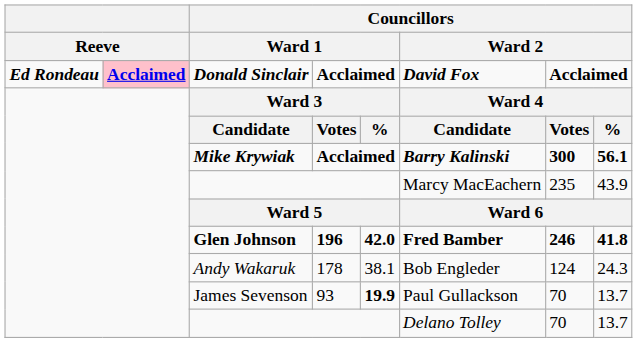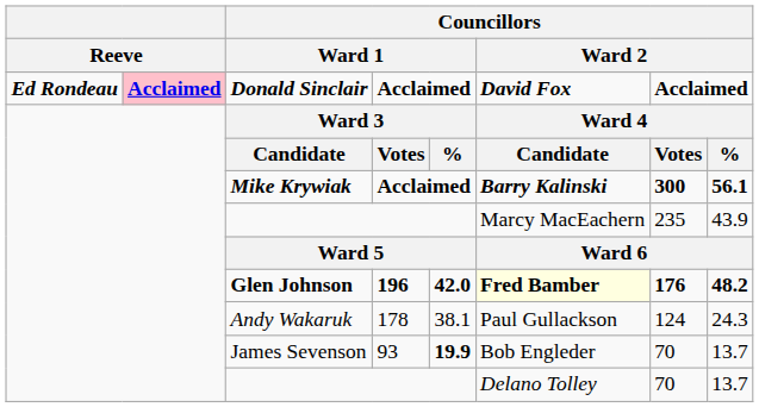 <table class="wikitable collapsible collapsed" align="right">
 <tr>
 <th colspan=2></th>
 <th colspan=6>Councillors</th>
 </tr>
 <tr>
 <th colspan=2>Reeve</th>
 <th colspan=3>Ward 1</th>
 <th colspan=3>Ward 2</th>
 </tr>
 <tr>
 <td><strong><em>Ed Rondeau</em></strong></td>
 <td style="background: pink;"><strong><a href='#'>Acclaimed</a></strong></td>
 <td><strong><em>Donald Sinclair</em></strong></td>
 <td colspan=2><strong>Acclaimed</strong></td>
 <td><strong><em>David Fox</em></strong></td>
 <td colspan=2><strong>Acclaimed</strong></td>
 </tr>
 <tr>
 <td colspan=2 rowspan=9></td>
 <th colspan=3>Ward 3</th>
 <th colspan=3>Ward 4</th>
 </tr>
 <tr>
 <th>Candidate</th>
 <th>Votes</th>
 <th>%</th>
 <th>Candidate</th>
 <th>Votes</th>
 <th>%</th>
 </tr>
 <tr>
 <td><strong><em>Mike Krywiak</em></strong></td>
 <td colspan=2><strong>Acclaimed</strong></td>
 <td><strong><em>Barry Kalinski</em></strong></td>
 <td><strong>300</strong></td>
 <td><strong>56.1</strong></td>
 </tr>
 <tr>
 <td colspan=3></td>
 <td>Marcy MacEachern</td>
 <td>235</td>
 <td>43.9</td>
 </tr>
 <tr>
 <th colspan=3>Ward 5</th>
 <th colspan=3>Ward 6</th>
 </tr>
 <tr>
 <td><strong>Glen Johnson</strong></td>
 <td><strong>196</strong></td>
 <td><strong>42.0</strong></td>
-<td><strong>Fred Bamber</strong></td>
-<td><strong>246</strong></td>
-<td><strong>41.8</strong></td>
+<td style="background: lightyellow;"><strong>Fred Bamber</strong></td>
+<td><strong>176</strong></td>
+<td><strong>48.2</strong></td>
 </tr>
 <tr>
 <td><em>Andy Wakaruk</em></td>
 <td>178</td>
 <td>38.1</td>
-<td>Bob Engleder</td>
+<td>Paul Gullackson</td>
 <td>124</td>
 <td>24.3</td>
 </tr>
 <tr>
 <td>James Sevenson</td>
 <td>93</td>
 <td><strong>19.9</strong></td>
-<td>Paul Gullackson</td>
+<td>Bob Engleder</td>
 <td>70</td>
 <td>13.7</td>
 </tr>
 <tr>
 <td colspan=3></td>
 <td><em>Delano Tolley</em></td>
 <td>70</td>
 <td>13.7</td>
 </tr>
 </table>
